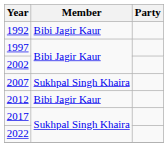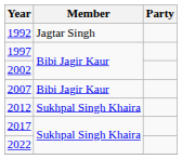 <table class="wikitable sortable">
 <tr>
 <th>Year</th>
 <th>Member</th>
 <th colspan="2">Party</th>
 </tr>
 <tr>
 <td><a href='#'>1992</a></td>
-<td><a href='#'>Bibi Jagir Kaur</a></td>
+<td>Jagtar Singh</td>
 <td></td>
 </tr>
 <tr>
 <td><a href='#'>1997</a></td>
 <td rowspan=2><a href='#'>Bibi Jagir Kaur</a></td>
 <td></td>
 </tr>
 <tr>
 <td><a href='#'>2002</a></td>
 </tr>
 <tr>
 <td><a href='#'>2007</a></td>
-<td><a href='#'>Sukhpal Singh Khaira</a></td>
+<td><a href='#'>Bibi Jagir Kaur</a></td>
 <td></td>
 </tr>
 <tr>
 <td><a href='#'>2012</a></td>
-<td><a href='#'>Bibi Jagir Kaur</a></td>
+<td><a href='#'>Sukhpal Singh Khaira</a></td>
 <td></td>
 </tr>
 <tr>
 <td><a href='#'>2017</a></td>
 <td rowspan="2"><a href='#'>Sukhpal Singh Khaira</a></td>
 <td></td>
 </tr>
 <tr>
 <td><a href='#'>2022</a></td>
 <td></td>
 </tr>
 <tr>
 </tr>
 </table>
